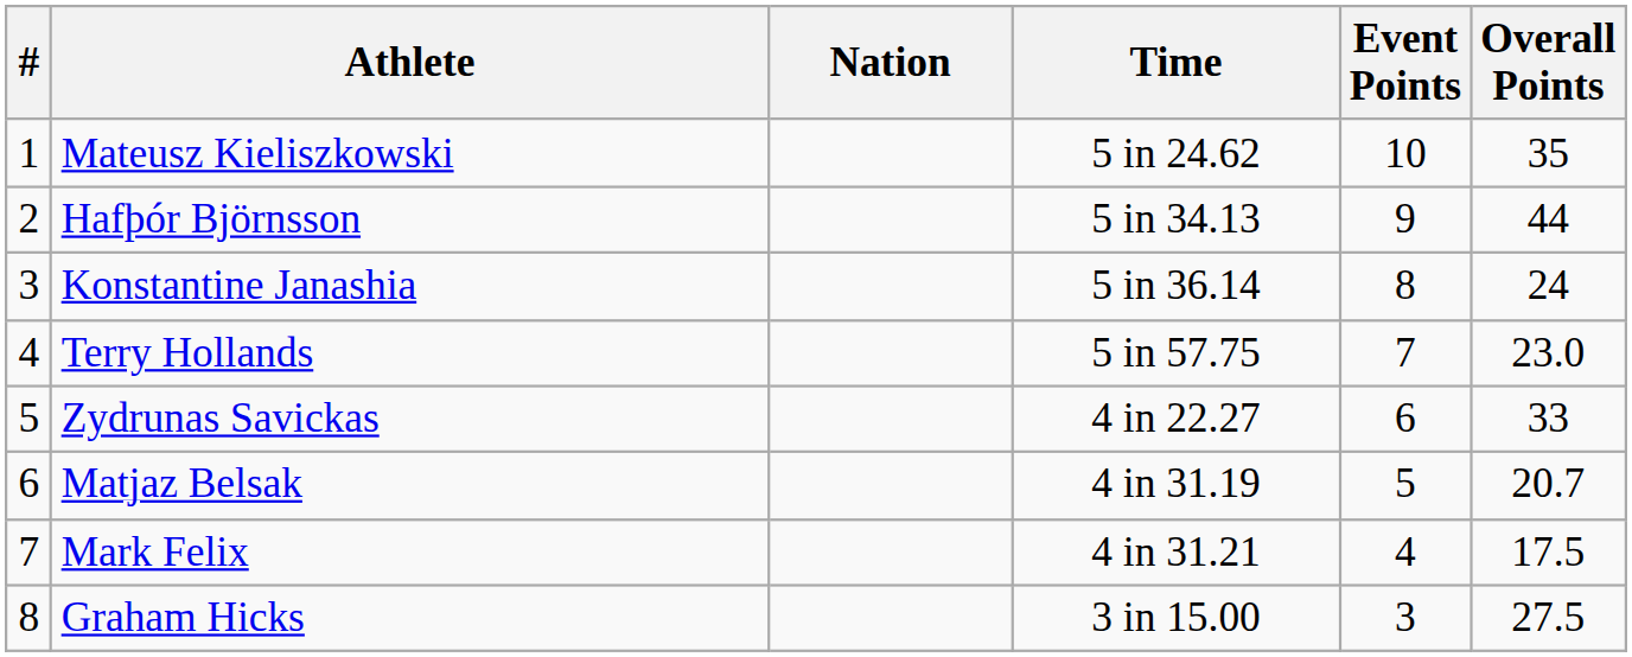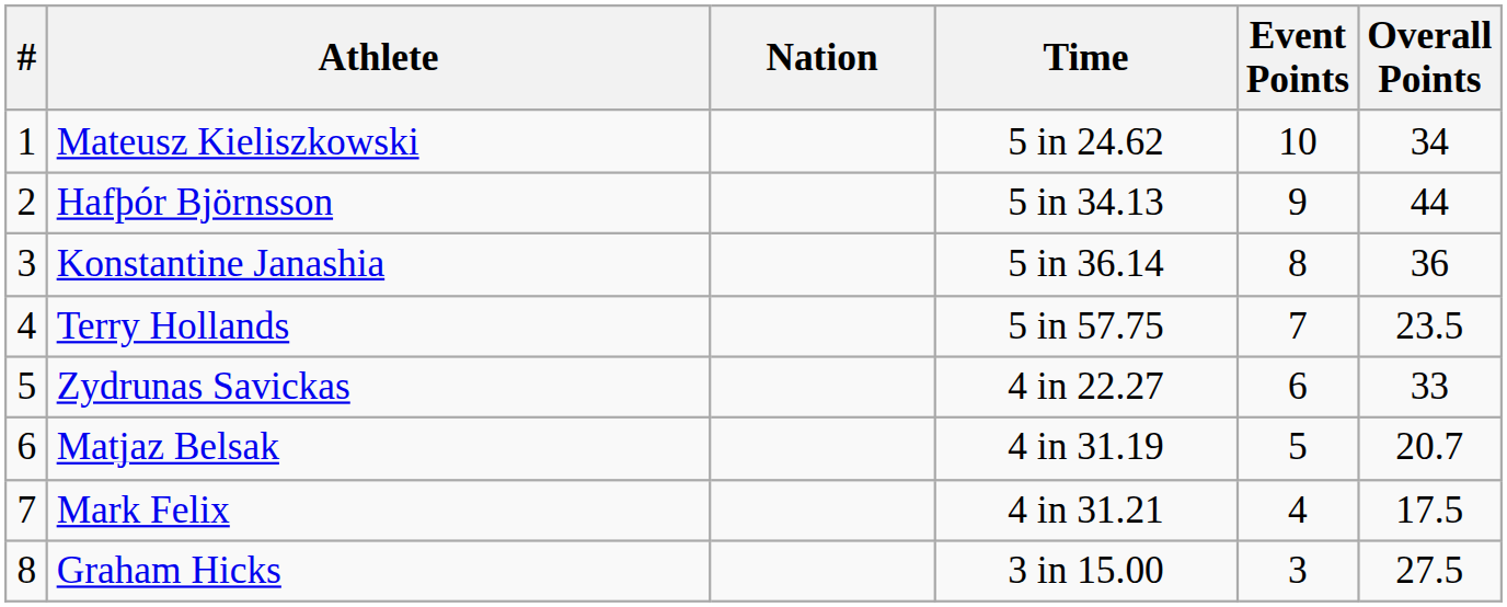 <table class="wikitable sortable" style="text-align:center;width: 70%;">
 <tr>
 <th scope="col" style="width: 10px;">#</th>
 <th scope="col">Athlete</th>
 <th scope="col">Nation</th>
 <th scope="col">Time</th>
 <th scope="col" style="width: 10px;">Event Points</th>
 <th scope="col" style="width: 10px;">Overall Points</th>
 </tr>
 <tr>
 <td>1</td>
 <td align=left><a href='#'>Mateusz Kieliszkowski</a></td>
 <td align=left></td>
 <td>5 in 24.62</td>
 <td>10</td>
-<td>35</td>
+<td>34</td>
 </tr>
 <tr>
 <td>2</td>
 <td align=left><a href='#'>Hafþór Björnsson</a></td>
 <td align=left></td>
 <td>5 in 34.13</td>
 <td>9</td>
 <td>44</td>
 </tr>
 <tr>
 <td>3</td>
 <td align=left><a href='#'>Konstantine Janashia</a></td>
 <td align=left></td>
 <td>5 in 36.14</td>
 <td>8</td>
-<td>24</td>
+<td>36</td>
 </tr>
 <tr>
 <td>4</td>
 <td align=left><a href='#'>Terry Hollands</a></td>
 <td align=left></td>
 <td>5 in 57.75</td>
 <td>7</td>
-<td>23.0</td>
+<td>23.5</td>
 </tr>
 <tr>
 <td>5</td>
 <td align=left><a href='#'>Zydrunas Savickas</a></td>
 <td align=left></td>
 <td>4 in 22.27</td>
 <td>6</td>
 <td>33</td>
 </tr>
 <tr>
 <td>6</td>
 <td align=left><a href='#'>Matjaz Belsak</a></td>
 <td align=left></td>
 <td>4 in 31.19</td>
 <td>5</td>
 <td>20.7</td>
 </tr>
 <tr>
 <td>7</td>
 <td align=left><a href='#'>Mark Felix</a></td>
 <td align=left></td>
 <td>4 in 31.21</td>
 <td>4</td>
 <td>17.5</td>
 </tr>
 <tr>
 <td>8</td>
 <td align=left><a href='#'>Graham Hicks</a></td>
 <td align=left></td>
 <td>3 in 15.00</td>
 <td>3</td>
 <td>27.5</td>
 </tr>
 </table>
